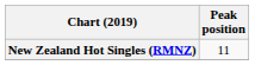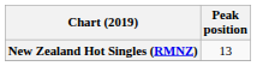 <table class="wikitable plainrowheaders" style="text-align:center">
 <tr>
 <th scope="col">Chart (2019)</th>
 <th scope="col">Peak<br>position</th>
 </tr>
 <tr>
 <th scope="row">New Zealand Hot Singles (<a href='#'>RMNZ</a>)</th>
-<td>11</td>
+<td>13</td>
 </tr>
 <tr>
 </tr>
 <tr>
 </tr>
 </table>
